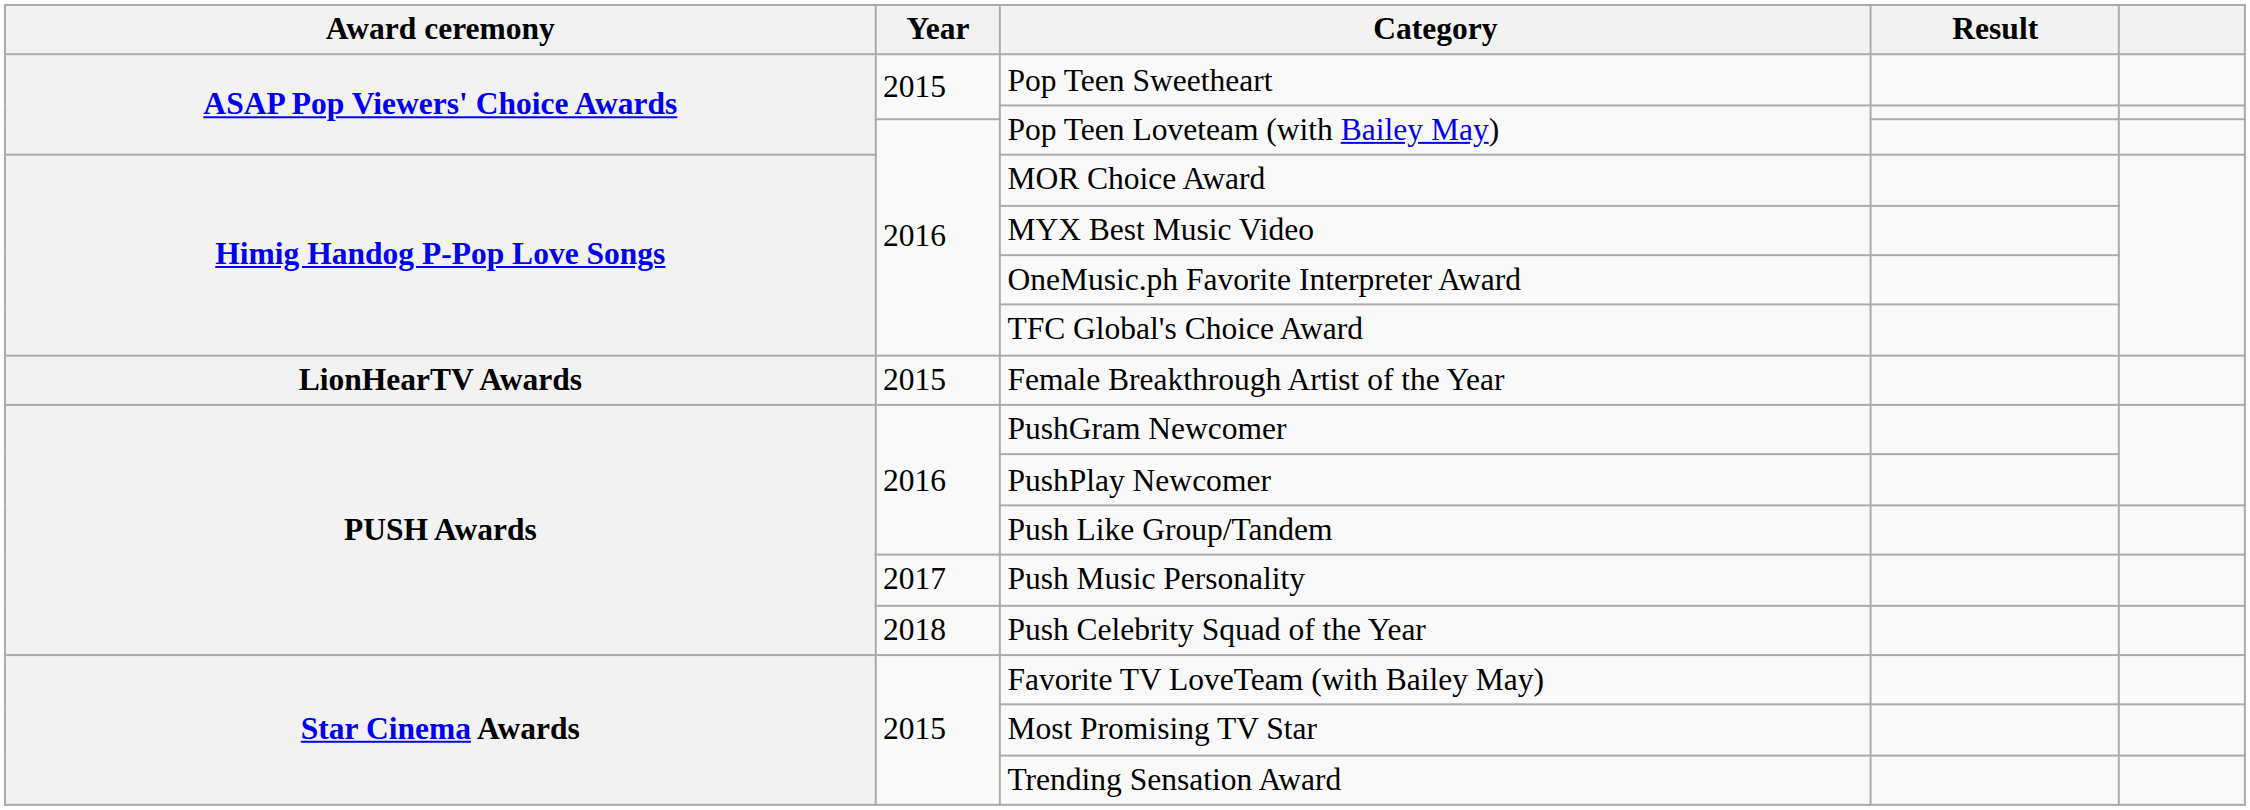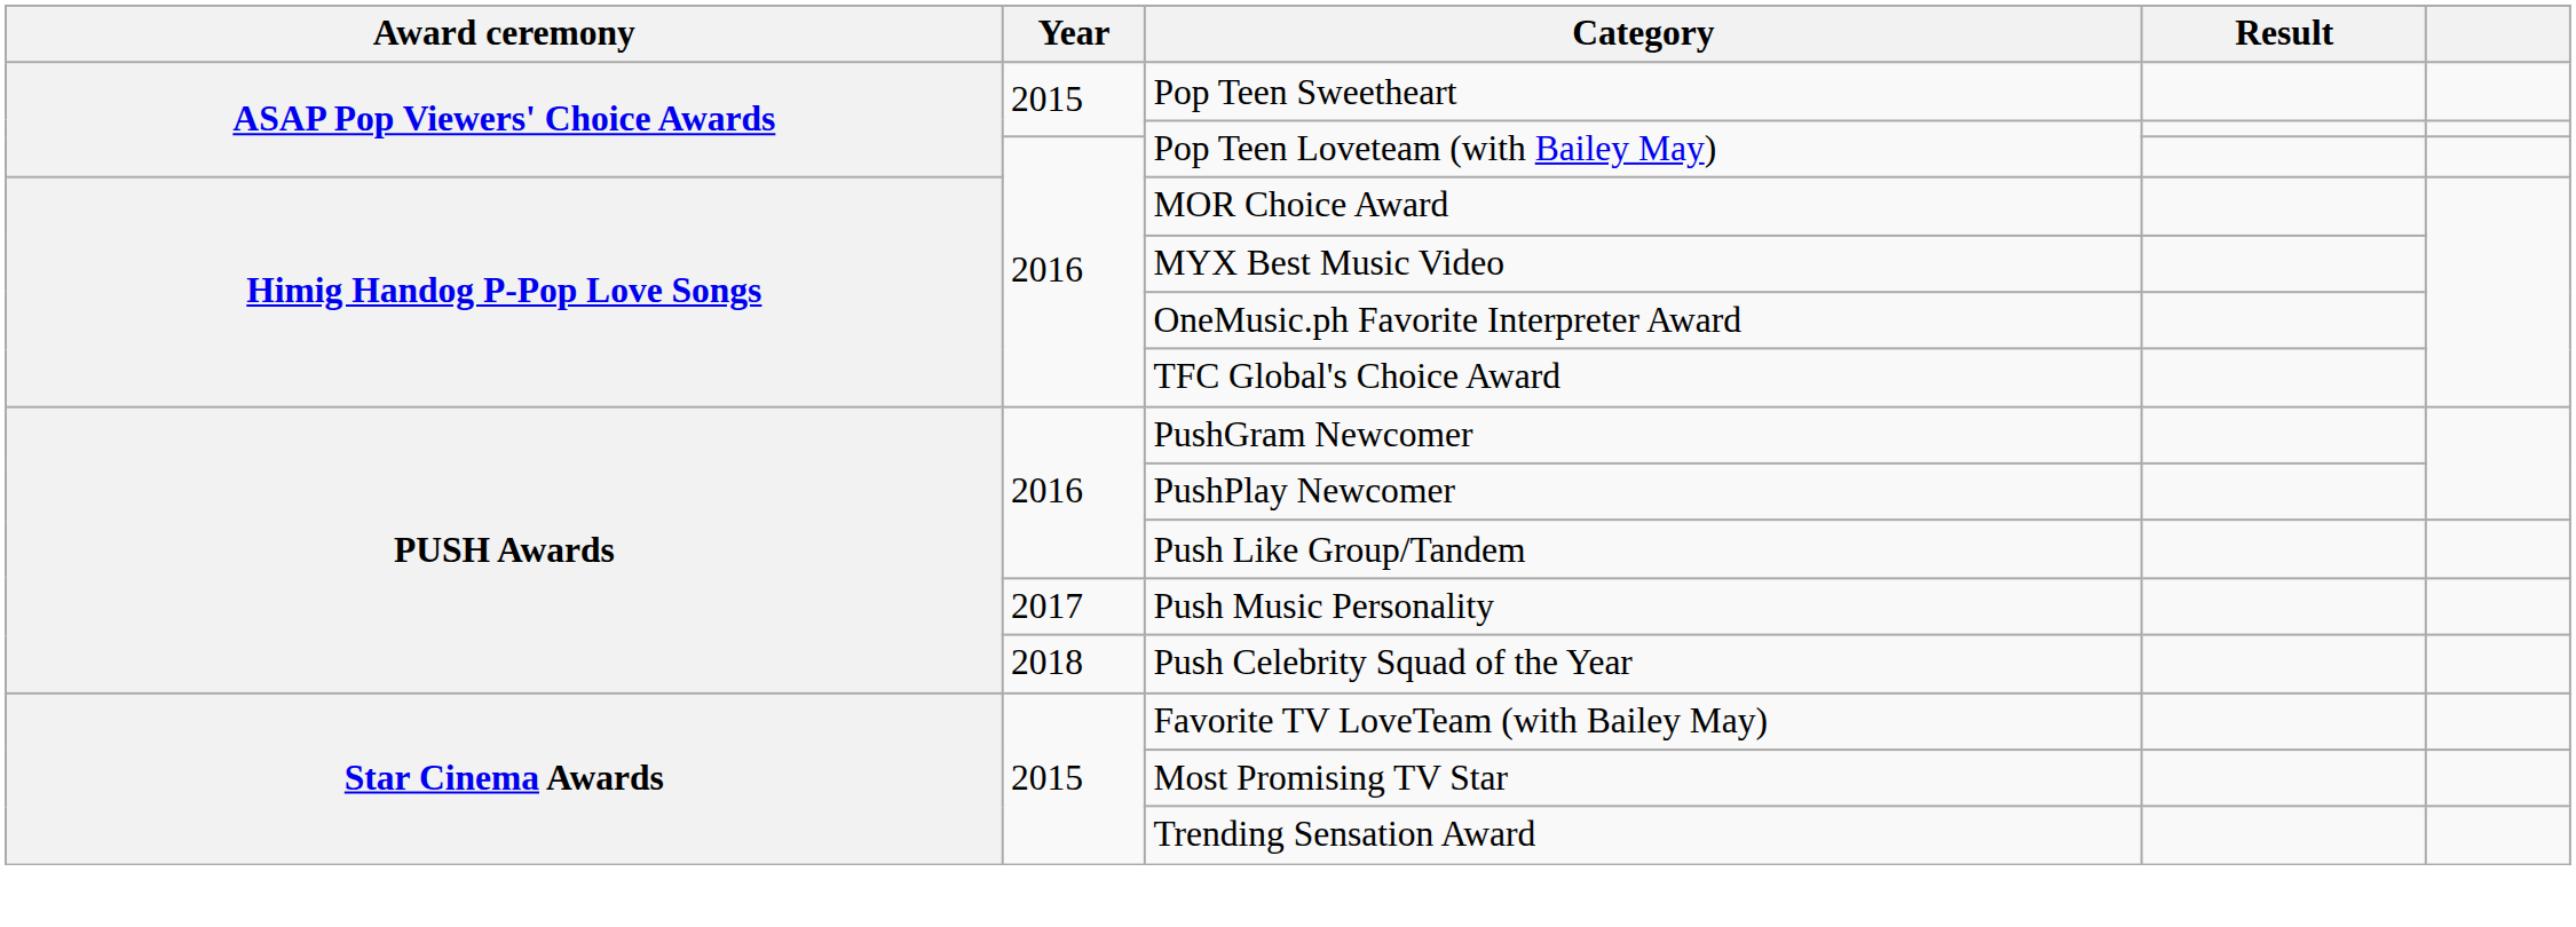 <table class=wikitable style="width:90%;">
 <tr>
 <th width=35%>Award ceremony</th>
 <th width=5%>Year</th>
 <th width=35%>Category</th>
 <th width=10%>Result</th>
 <th width=5%></th>
 </tr>
 <tr>
 <th rowspan="3"><a href='#'>ASAP Pop Viewers' Choice Awards</a></th>
 <td rowspan="2">2015</td>
 <td>Pop Teen Sweetheart</td>
 <td></td>
 <td></td>
 </tr>
 <tr>
 <td rowspan="2">Pop Teen Loveteam (with <a href='#'>Bailey May</a>)</td>
 <td></td>
 <td></td>
 </tr>
 <tr>
 <td rowspan="5">2016</td>
 <td></td>
 <td></td>
 </tr>
 <tr>
 <th rowspan="4"><a href='#'>Himig Handog P-Pop Love Songs</a></th>
 <td>MOR Choice Award</td>
 <td></td>
 <td rowspan="4" align=center></td>
 </tr>
 <tr>
 <td>MYX Best Music Video</td>
 <td></td>
 </tr>
 <tr>
 <td>OneMusic.ph Favorite Interpreter Award</td>
 <td></td>
 </tr>
 <tr>
 <td>TFC Global's Choice Award</td>
 <td></td>
-</tr>
-<tr>
-<th>LionHearTV Awards</th>
-<td>2015</td>
-<td>Female Breakthrough Artist of the Year</td>
-<td></td>
-<td align=center></td>
 </tr>
 <tr>
 <th rowspan="5">PUSH Awards</th>
 <td rowspan="3">2016</td>
 <td>PushGram Newcomer</td>
 <td></td>
 <td rowspan="2" align=center></td>
 </tr>
 <tr>
 <td>PushPlay Newcomer</td>
 <td></td>
 </tr>
 <tr>
 <td>Push Like Group/Tandem</td>
 <td></td>
 <td align=center></td>
 </tr>
 <tr>
 <td>2017</td>
 <td>Push Music Personality</td>
 <td></td>
 <td></td>
 </tr>
 <tr>
 <td>2018</td>
 <td>Push Celebrity Squad of the Year</td>
 <td></td>
 <td align=center></td>
 </tr>
 <tr>
 <th rowspan="3"><a href='#'>Star Cinema</a> Awards</th>
 <td rowspan="3">2015</td>
 <td>Favorite TV LoveTeam (with Bailey May)</td>
 <td></td>
 <td></td>
 </tr>
 <tr>
 <td>Most Promising TV Star</td>
 <td></td>
 <td></td>
 </tr>
 <tr>
 <td>Trending Sensation Award</td>
 <td></td>
 <td></td>
 </tr>
 </table>
